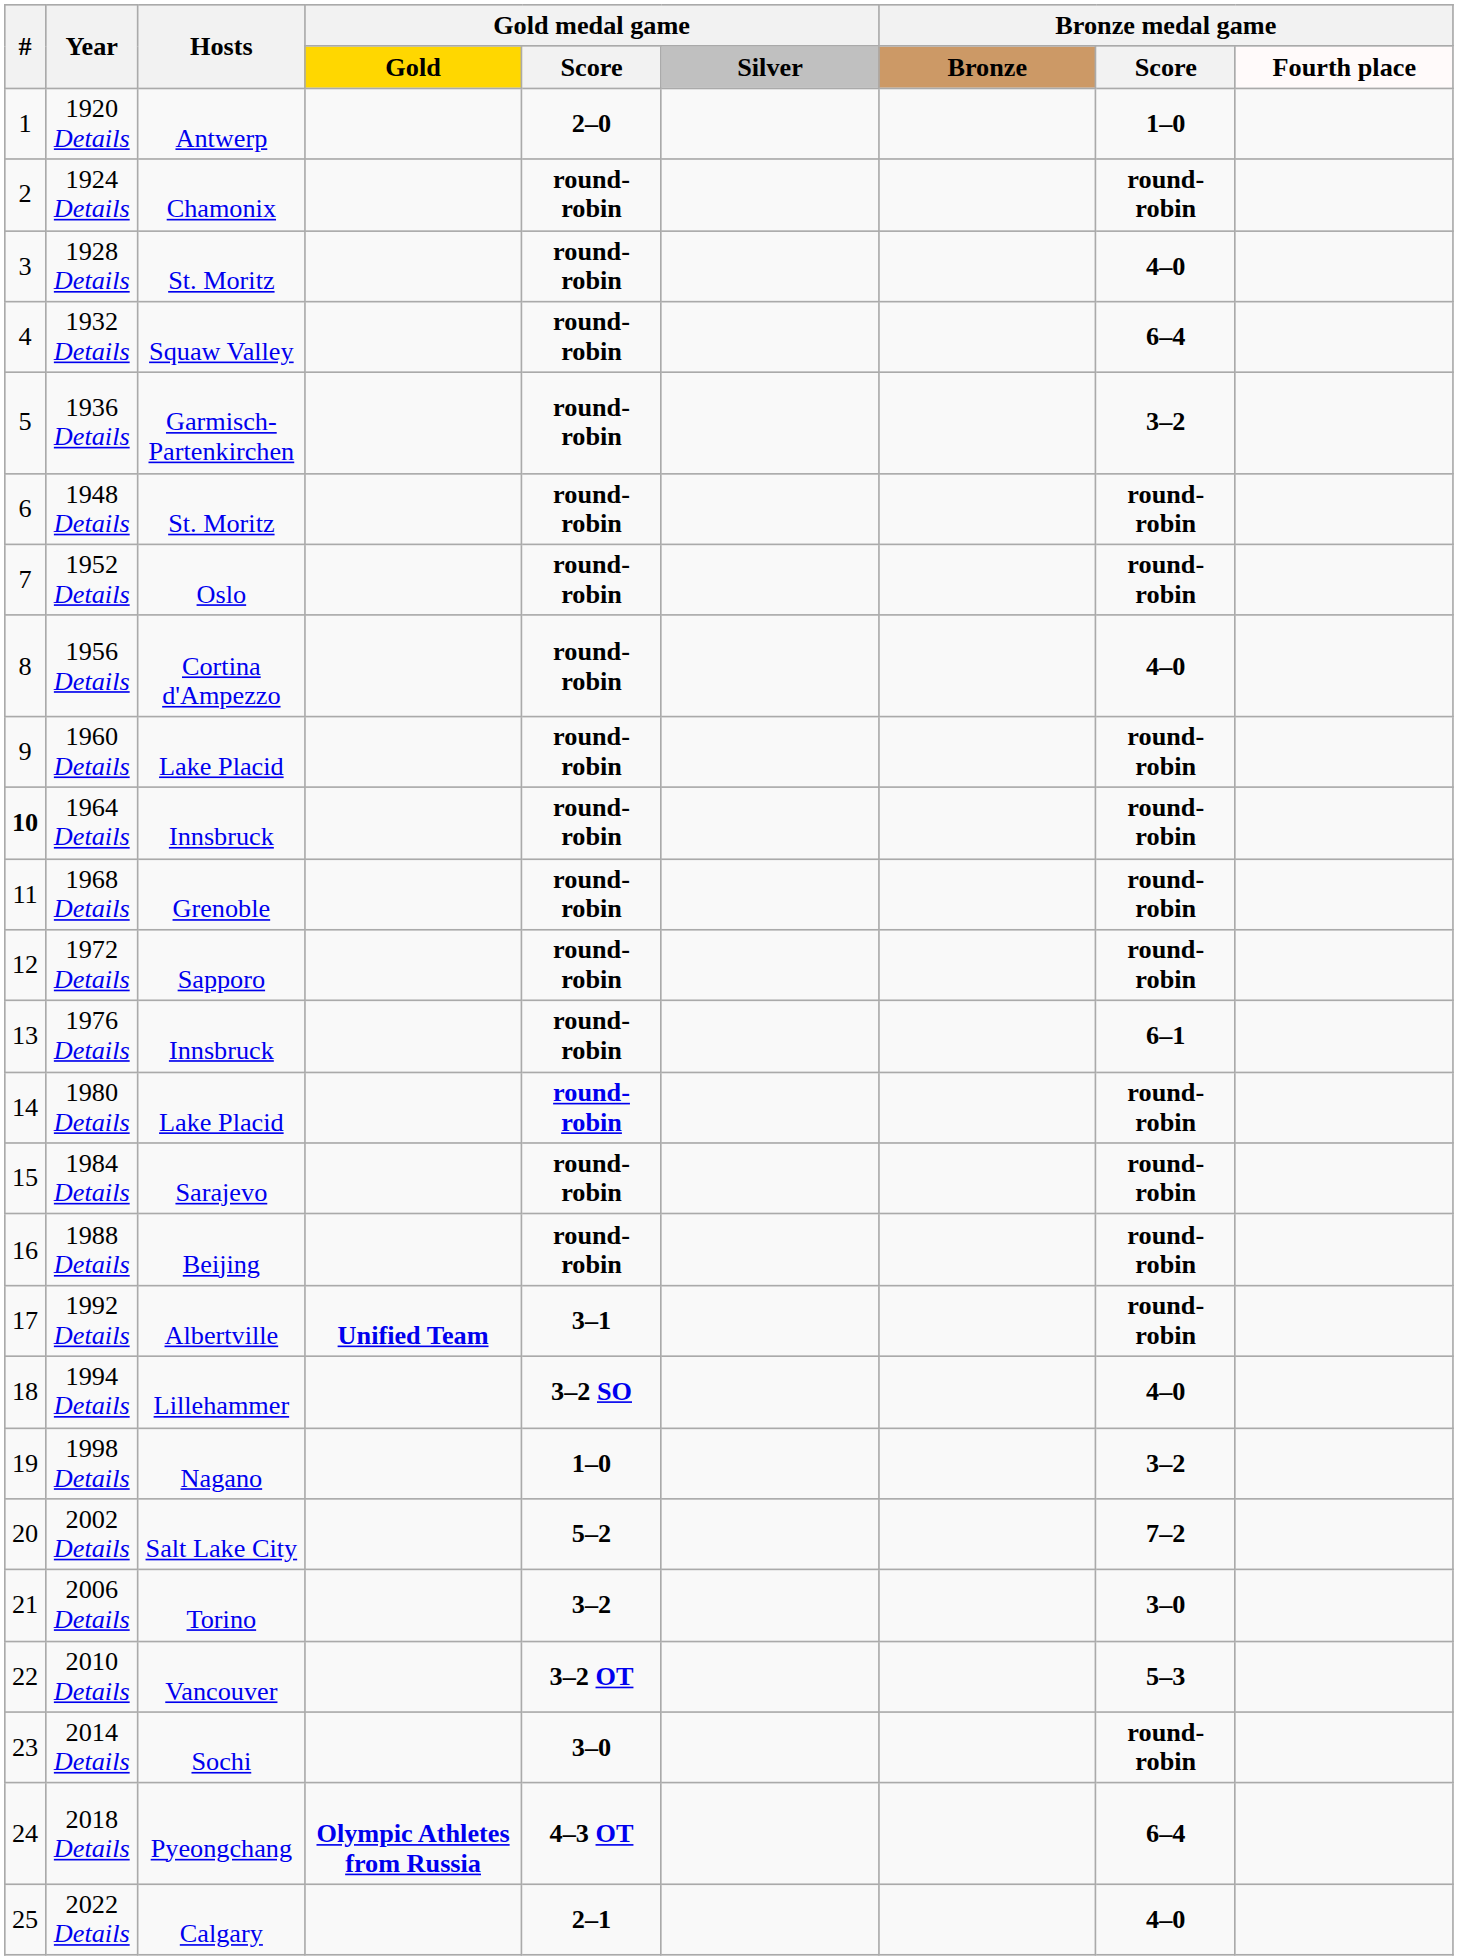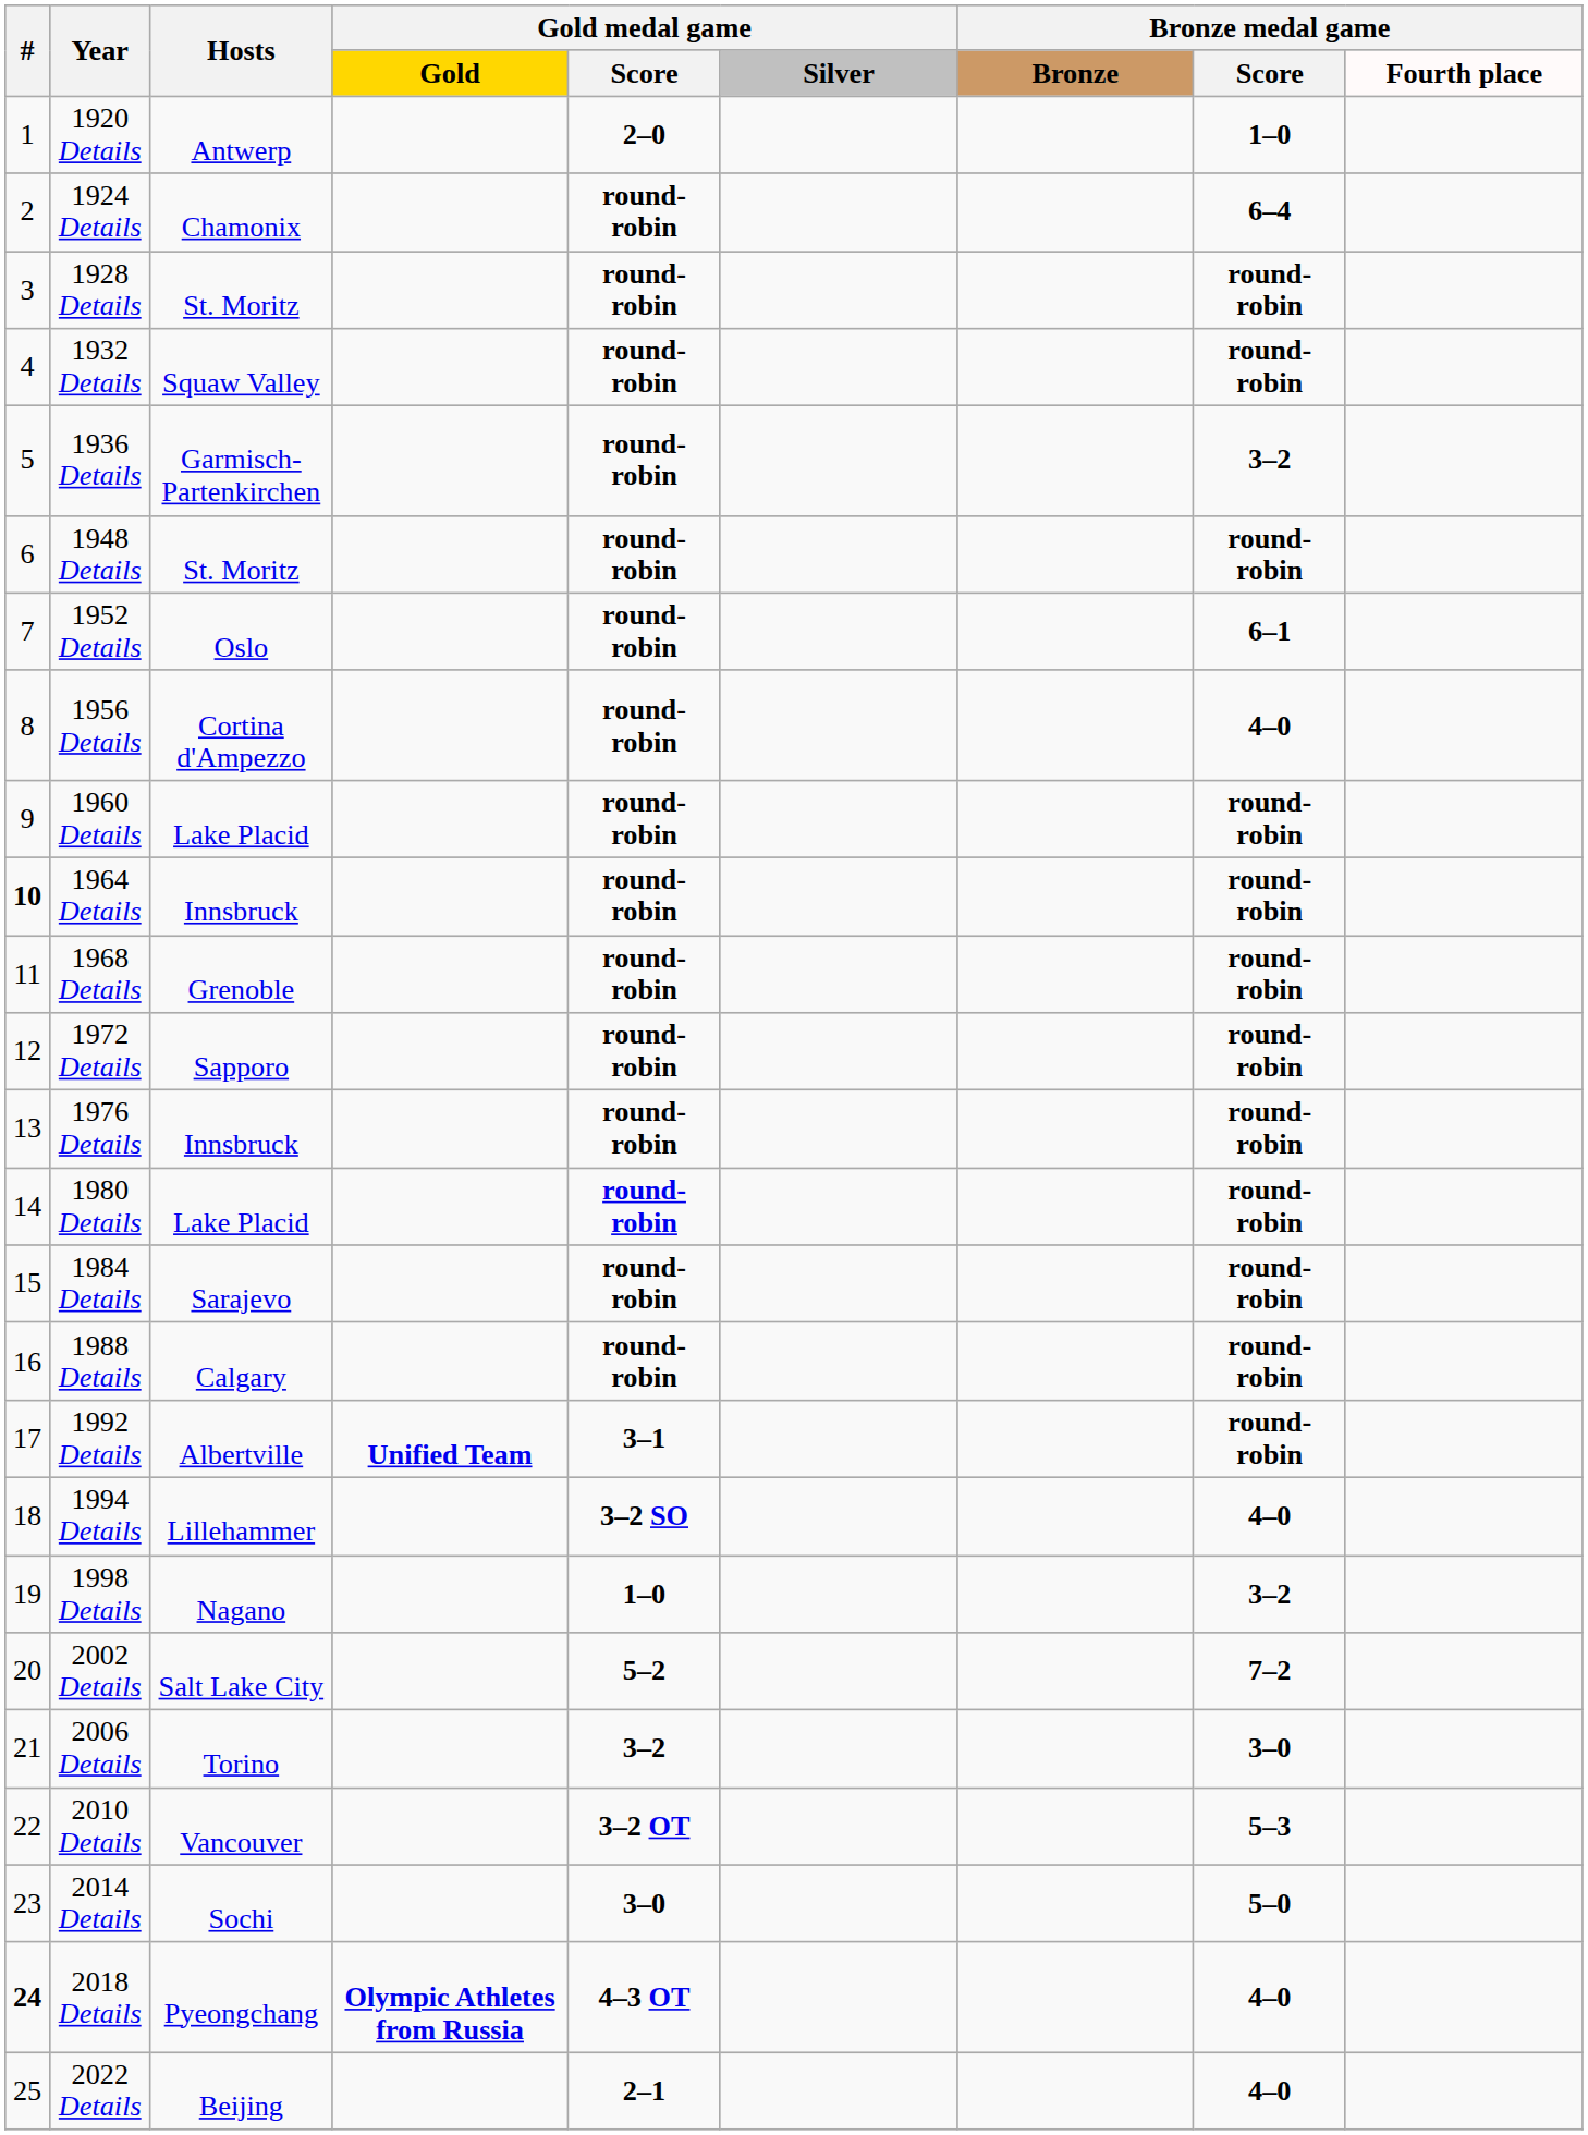 <table class="wikitable" style="font-size: 100%; text-align: center; width: 100%;">
 <tr>
 <th rowspan="2" style="width:2%;">#</th>
 <th rowspan="2" style="width:5%;">Year</th>
 <th rowspan="2" style="width:8%;">Hosts</th>
 <th colspan="3">Gold medal game</th>
 <th colspan="3">Bronze medal game</th>
 </tr>
 <tr style="background:#efefef;">
 <th style="width:14%; background:gold;">Gold</th>
 <th width=9%>Score</th>
 <th style="width:14%; background:silver;">Silver</th>
 <th style="width:14%; background:#c96;">Bronze</th>
 <th width=9%>Score</th>
 <th style="width:14%; background:snow;">Fourth place</th>
 </tr>
 <tr align=center>
 <td>1</td>
 <td>1920 <br> <em><a href='#'>Details</a></em></td>
 <td> <br> <a href='#'>Antwerp</a></td>
 <td><strong></strong></td>
 <td><strong>2–0</strong></td>
 <td></td>
 <td></td>
 <td><strong>1–0</strong></td>
 <td></td>
 </tr>
 <tr align=center>
 <td>2</td>
 <td>1924 <br> <em><a href='#'>Details</a></em></td>
 <td> <br> <a href='#'>Chamonix</a></td>
 <td><strong></strong></td>
 <td><strong>round-robin</strong></td>
 <td></td>
 <td></td>
-<td><strong>round-robin</strong></td>
+<td><strong>6–4</strong></td>
 <td></td>
 </tr>
 <tr align=center>
 <td>3</td>
 <td>1928 <br> <em><a href='#'>Details</a></em></td>
 <td> <br> <a href='#'>St. Moritz</a></td>
 <td><strong></strong></td>
 <td><strong>round-robin</strong></td>
 <td></td>
 <td></td>
-<td><strong>4–0</strong></td>
+<td><strong>round-robin</strong></td>
 <td></td>
 </tr>
 <tr align=center>
 <td>4</td>
 <td>1932 <br> <em><a href='#'>Details</a></em></td>
 <td> <br> <a href='#'>Squaw Valley</a></td>
 <td><strong></strong></td>
 <td><strong>round-robin</strong></td>
 <td></td>
 <td></td>
-<td><strong>6–4</strong></td>
+<td><strong>round-robin</strong></td>
 <td></td>
 </tr>
 <tr align=center>
 <td>5</td>
 <td>1936 <br> <em><a href='#'>Details</a></em></td>
 <td> <br> <a href='#'>Garmisch-Partenkirchen</a></td>
 <td></td>
 <td><strong>round-robin</strong></td>
 <td></td>
 <td></td>
 <td><strong>3–2</strong></td>
 <td></td>
 </tr>
 <tr align=center>
 <td>6</td>
 <td>1948 <br> <em><a href='#'>Details</a></em></td>
 <td> <br> <a href='#'>St. Moritz</a></td>
 <td><strong></strong></td>
 <td><strong>round-robin</strong></td>
 <td></td>
 <td></td>
 <td><strong>round-robin</strong></td>
 <td></td>
 </tr>
 <tr align=center>
 <td>7</td>
 <td>1952 <br> <em><a href='#'>Details</a></em></td>
 <td> <br> <a href='#'>Oslo</a></td>
 <td><strong></strong></td>
 <td><strong>round-robin</strong></td>
 <td></td>
 <td></td>
-<td><strong>round-robin</strong></td>
+<td><strong>6–1</strong></td>
 <td></td>
 </tr>
 <tr align=center>
 <td>8</td>
 <td>1956 <br> <em><a href='#'>Details</a></em></td>
 <td> <br> <a href='#'>Cortina d'Ampezzo</a></td>
 <td><strong></strong></td>
 <td><strong>round-robin</strong></td>
 <td></td>
 <td></td>
 <td><strong>4–0</strong></td>
 <td></td>
 </tr>
 <tr align=center>
 <td>9</td>
 <td>1960 <br> <em><a href='#'>Details</a></em></td>
 <td> <br> <a href='#'>Lake Placid</a></td>
 <td><strong></strong></td>
 <td><strong>round-robin</strong></td>
 <td></td>
 <td></td>
 <td><strong>round-robin</strong></td>
 <td></td>
 </tr>
 <tr align=center>
 <td><strong>10</strong></td>
 <td>1964 <br> <em><a href='#'>Details</a></em></td>
 <td> <br> <a href='#'>Innsbruck</a></td>
 <td><strong></strong></td>
 <td><strong>round-robin</strong></td>
 <td></td>
 <td></td>
 <td><strong>round-robin</strong></td>
 <td></td>
 </tr>
 <tr align=center>
 <td>11</td>
 <td>1968 <br> <em><a href='#'>Details</a></em></td>
 <td> <br> <a href='#'>Grenoble</a></td>
 <td><strong></strong></td>
 <td><strong>round-robin</strong></td>
 <td></td>
 <td></td>
 <td><strong>round-robin</strong></td>
 <td></td>
 </tr>
 <tr align=center>
 <td>12</td>
 <td>1972 <br> <em><a href='#'>Details</a></em></td>
 <td> <br> <a href='#'>Sapporo</a></td>
 <td><strong></strong></td>
 <td><strong>round-robin</strong></td>
 <td></td>
 <td></td>
 <td><strong>round-robin</strong></td>
 <td></td>
 </tr>
 <tr align=center>
 <td>13</td>
 <td>1976 <br> <em><a href='#'>Details</a></em></td>
 <td> <br> <a href='#'>Innsbruck</a></td>
 <td><strong></strong></td>
 <td><strong>round-robin</strong></td>
 <td></td>
 <td></td>
-<td><strong>6–1</strong></td>
+<td><strong>round-robin</strong></td>
 <td></td>
 </tr>
 <tr align=center>
 <td>14</td>
 <td>1980 <br> <em><a href='#'>Details</a></em></td>
 <td> <br> <a href='#'>Lake Placid</a></td>
 <td><strong></strong></td>
 <td><strong><a href='#'>round-robin</a></strong></td>
 <td></td>
 <td></td>
 <td><strong>round-robin</strong></td>
 <td></td>
 </tr>
 <tr align=center>
 <td>15</td>
 <td>1984 <br> <em><a href='#'>Details</a></em></td>
 <td> <br> <a href='#'>Sarajevo</a></td>
 <td><strong></strong></td>
 <td><strong>round-robin</strong></td>
 <td></td>
 <td></td>
 <td><strong>round-robin</strong></td>
 <td></td>
 </tr>
 <tr align=center>
 <td>16</td>
 <td>1988 <br> <em><a href='#'>Details</a></em></td>
-<td> <br> <a href='#'>Beijing</a></td>
+<td> <br> <a href='#'>Calgary</a></td>
 <td><strong></strong></td>
 <td><strong>round-robin</strong></td>
 <td></td>
 <td></td>
 <td><strong>round-robin</strong></td>
 <td></td>
 </tr>
 <tr align=center>
 <td>17</td>
 <td>1992 <br> <em><a href='#'>Details</a></em></td>
 <td> <br> <a href='#'>Albertville</a></td>
 <td><strong><br><a href='#'>Unified Team</a></strong></td>
 <td><strong>3–1</strong></td>
 <td></td>
 <td></td>
 <td><strong>round-robin</strong></td>
 <td></td>
 </tr>
 <tr align=center>
 <td>18</td>
 <td>1994 <br> <em><a href='#'>Details</a></em></td>
 <td> <br> <a href='#'>Lillehammer</a></td>
 <td><strong></strong></td>
 <td><strong>3–2 <a href='#'>SO</a></strong></td>
 <td></td>
 <td></td>
 <td><strong>4–0</strong></td>
 <td></td>
 </tr>
 <tr align=center>
 <td>19</td>
 <td>1998 <br> <em><a href='#'>Details</a></em></td>
 <td> <br> <a href='#'>Nagano</a></td>
 <td><strong></strong></td>
 <td><strong>1–0</strong></td>
 <td></td>
 <td></td>
 <td><strong>3–2</strong></td>
 <td></td>
 </tr>
 <tr align=center>
 <td>20</td>
 <td>2002 <br> <em><a href='#'>Details</a></em></td>
 <td> <br> <a href='#'>Salt Lake City</a></td>
 <td><strong></strong></td>
 <td><strong>5–2</strong></td>
 <td></td>
 <td></td>
 <td><strong>7–2</strong></td>
 <td></td>
 </tr>
 <tr align=center>
 <td>21</td>
 <td>2006 <br> <em><a href='#'>Details</a></em></td>
 <td> <br> <a href='#'>Torino</a></td>
 <td><strong></strong></td>
 <td><strong>3–2</strong></td>
 <td></td>
 <td></td>
 <td><strong>3–0</strong></td>
 <td></td>
 </tr>
 <tr align=center>
 <td>22</td>
 <td>2010 <br> <em><a href='#'>Details</a></em></td>
 <td> <br> <a href='#'>Vancouver</a></td>
 <td><strong></strong></td>
 <td><strong>3–2 <a href='#'>OT</a></strong></td>
 <td></td>
 <td></td>
 <td><strong>5–3</strong></td>
 <td></td>
 </tr>
 <tr align=center>
 <td>23</td>
 <td>2014 <br> <em><a href='#'>Details</a></em></td>
 <td> <br> <a href='#'>Sochi</a></td>
 <td><strong></strong></td>
 <td><strong>3–0</strong></td>
 <td></td>
 <td></td>
-<td><strong>round-robin</strong></td>
+<td><strong>5–0</strong></td>
 <td></td>
 </tr>
 <tr align=center>
-<td>24</td>
+<td><strong>24</strong></td>
 <td>2018 <br> <em><a href='#'>Details</a></em></td>
 <td> <br> <a href='#'>Pyeongchang</a></td>
 <td><strong><br><a href='#'>Olympic Athletes from Russia</a></strong></td>
 <td><strong>4–3 <a href='#'>OT</a></strong></td>
 <td></td>
 <td></td>
-<td><strong>6–4</strong></td>
+<td><strong>4–0</strong></td>
 <td></td>
 </tr>
 <tr align=center>
 <td>25</td>
 <td>2022 <br> <em><a href='#'>Details</a></em></td>
-<td> <br> <a href='#'>Calgary</a></td>
+<td> <br> <a href='#'>Beijing</a></td>
 <td><strong></strong></td>
 <td><strong>2–1</strong></td>
 <td></td>
 <td></td>
 <td><strong>4–0</strong></td>
 <td></td>
 </tr>
 </table>
